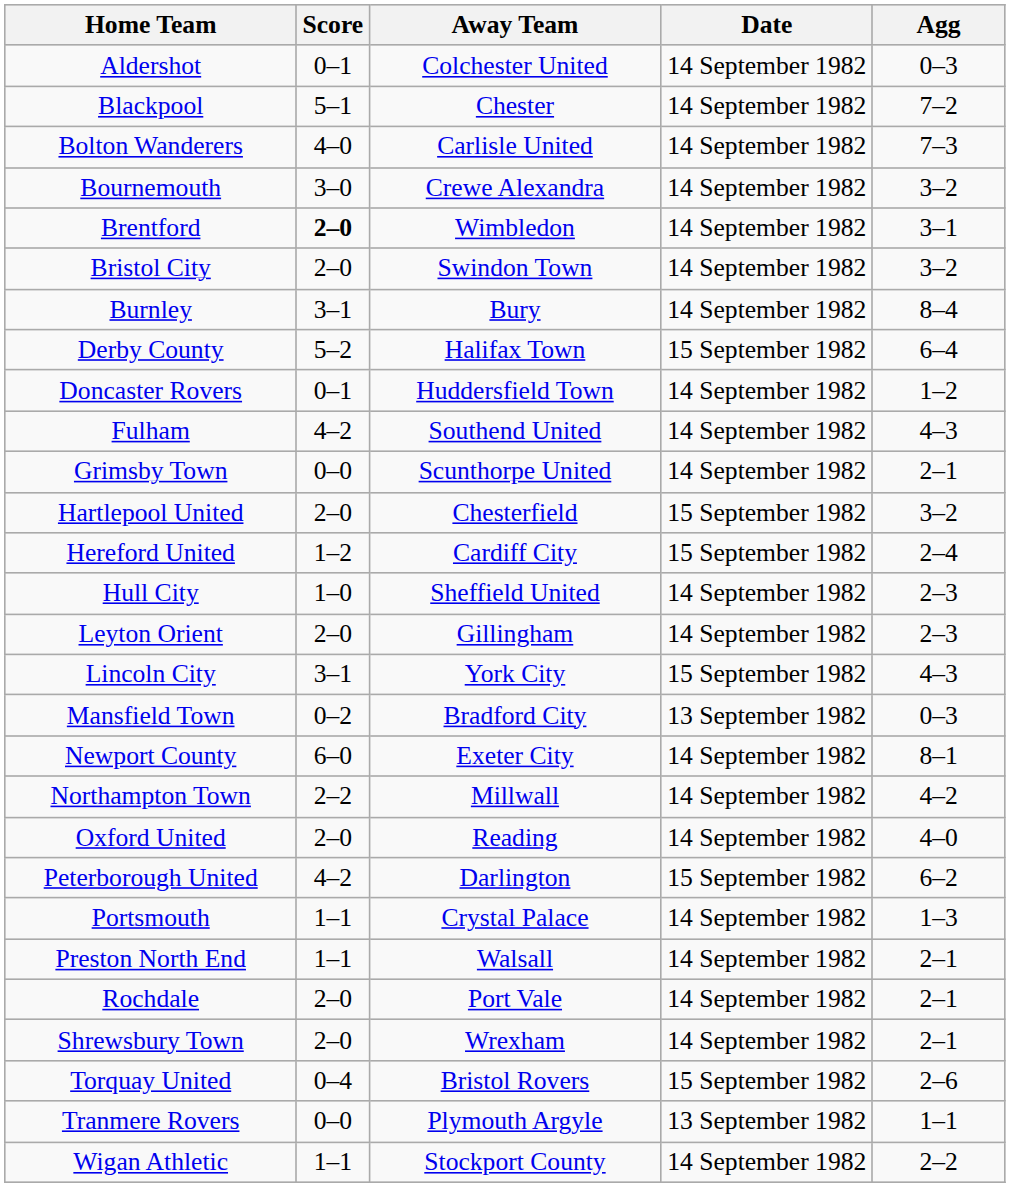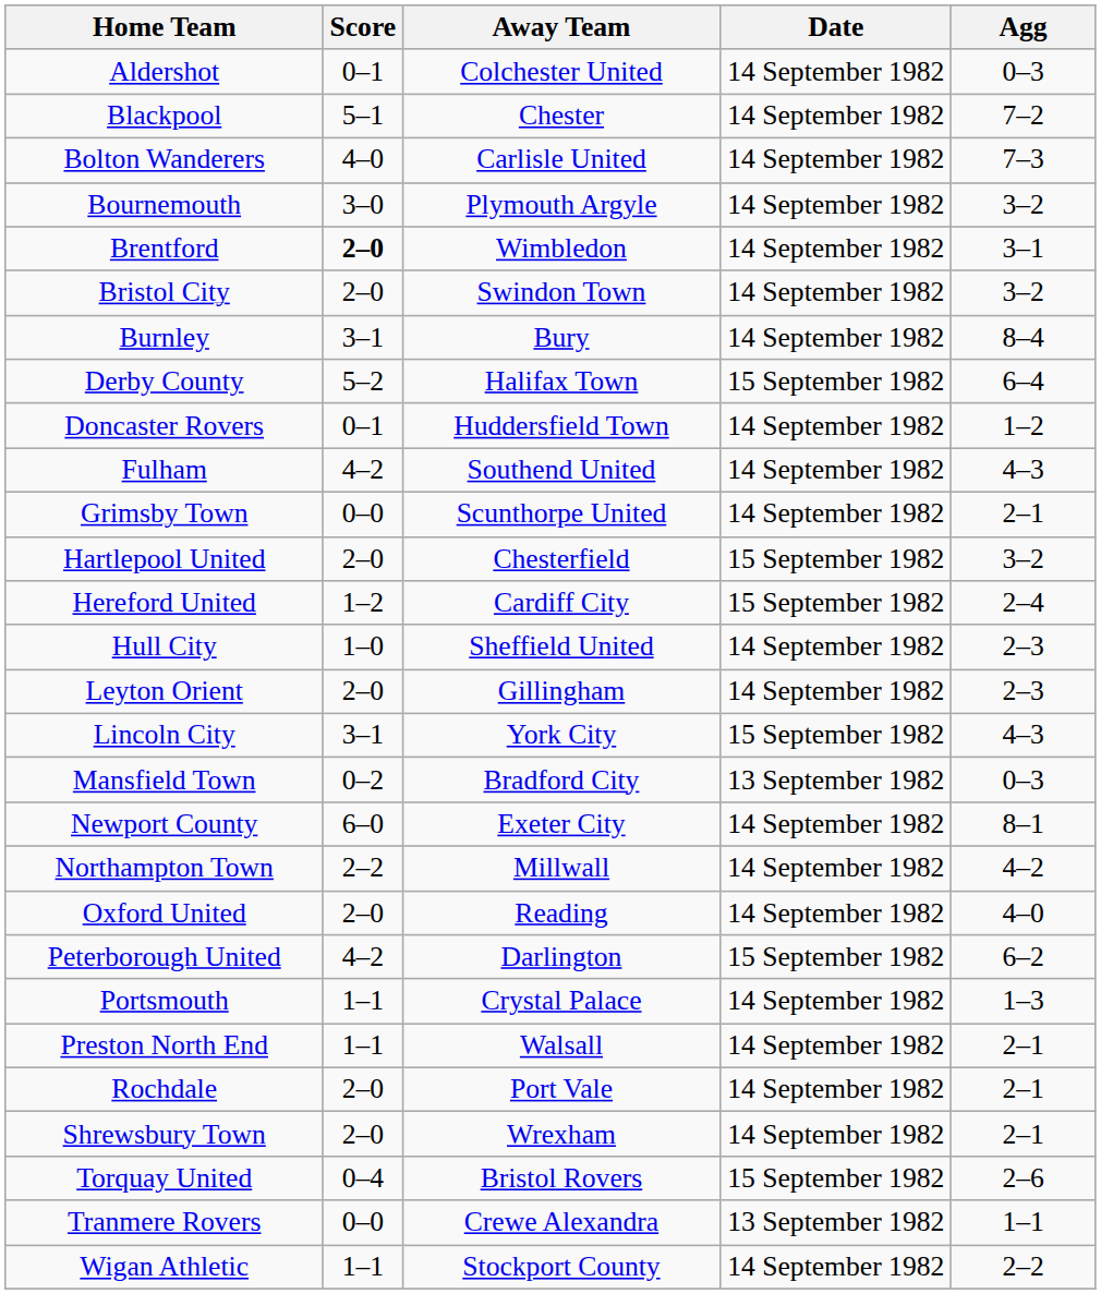 <table class="wikitable" style="text-align:center;">
 <tr>
 <th width=175>Home Team</th>
 <th width=20>Score</th>
 <th width=175>Away Team</th>
 <th width=125>Date</th>
 <th width= 75>Agg</th>
 </tr>
 <tr>
 <td><a href='#'>Aldershot</a></td>
 <td>0–1</td>
 <td><a href='#'>Colchester United</a></td>
 <td>14 September 1982</td>
 <td>0–3</td>
 </tr>
 <tr>
 <td><a href='#'>Blackpool</a></td>
 <td>5–1</td>
 <td><a href='#'>Chester</a></td>
 <td>14 September 1982</td>
 <td>7–2</td>
 </tr>
 <tr>
 <td><a href='#'>Bolton Wanderers</a></td>
 <td>4–0</td>
 <td><a href='#'>Carlisle United</a></td>
 <td>14 September 1982</td>
 <td>7–3</td>
 </tr>
 <tr>
 <td><a href='#'>Bournemouth</a></td>
 <td>3–0</td>
-<td><a href='#'>Crewe Alexandra</a></td>
+<td><a href='#'>Plymouth Argyle</a></td>
 <td>14 September 1982</td>
 <td>3–2</td>
 </tr>
 <tr>
 <td><a href='#'>Brentford</a></td>
 <td><strong>2–0</strong></td>
 <td><a href='#'>Wimbledon</a></td>
 <td>14 September 1982</td>
 <td>3–1</td>
 </tr>
 <tr>
 <td><a href='#'>Bristol City</a></td>
 <td>2–0</td>
 <td><a href='#'>Swindon Town</a></td>
 <td>14 September 1982</td>
 <td>3–2</td>
 </tr>
 <tr>
 <td><a href='#'>Burnley</a></td>
 <td>3–1</td>
 <td><a href='#'>Bury</a></td>
 <td>14 September 1982</td>
 <td>8–4</td>
 </tr>
 <tr>
 <td><a href='#'>Derby County</a></td>
 <td>5–2</td>
 <td><a href='#'>Halifax Town</a></td>
 <td>15 September 1982</td>
 <td>6–4</td>
 </tr>
 <tr>
 <td><a href='#'>Doncaster Rovers</a></td>
 <td>0–1</td>
 <td><a href='#'>Huddersfield Town</a></td>
 <td>14 September 1982</td>
 <td>1–2</td>
 </tr>
 <tr>
 <td><a href='#'>Fulham</a></td>
 <td>4–2</td>
 <td><a href='#'>Southend United</a></td>
 <td>14 September 1982</td>
 <td>4–3</td>
 </tr>
 <tr>
 <td><a href='#'>Grimsby Town</a></td>
 <td>0–0</td>
 <td><a href='#'>Scunthorpe United</a></td>
 <td>14 September 1982</td>
 <td>2–1</td>
 </tr>
 <tr>
 <td><a href='#'>Hartlepool United</a></td>
 <td>2–0</td>
 <td><a href='#'>Chesterfield</a></td>
 <td>15 September 1982</td>
 <td>3–2</td>
 </tr>
 <tr>
 <td><a href='#'>Hereford United</a></td>
 <td>1–2</td>
 <td><a href='#'>Cardiff City</a></td>
 <td>15 September 1982</td>
 <td>2–4</td>
 </tr>
 <tr>
 <td><a href='#'>Hull City</a></td>
 <td>1–0</td>
 <td><a href='#'>Sheffield United</a></td>
 <td>14 September 1982</td>
 <td>2–3</td>
 </tr>
 <tr>
 <td><a href='#'>Leyton Orient</a></td>
 <td>2–0</td>
 <td><a href='#'>Gillingham</a></td>
 <td>14 September 1982</td>
 <td>2–3</td>
 </tr>
 <tr>
 <td><a href='#'>Lincoln City</a></td>
 <td>3–1</td>
 <td><a href='#'>York City</a></td>
 <td>15 September 1982</td>
 <td>4–3</td>
 </tr>
 <tr>
 <td><a href='#'>Mansfield Town</a></td>
 <td>0–2</td>
 <td><a href='#'>Bradford City</a></td>
 <td>13 September 1982</td>
 <td>0–3</td>
 </tr>
 <tr>
 <td><a href='#'>Newport County</a></td>
 <td>6–0</td>
 <td><a href='#'>Exeter City</a></td>
 <td>14 September 1982</td>
 <td>8–1</td>
 </tr>
 <tr>
 <td><a href='#'>Northampton Town</a></td>
 <td>2–2</td>
 <td><a href='#'>Millwall</a></td>
 <td>14 September 1982</td>
 <td>4–2</td>
 </tr>
 <tr>
 <td><a href='#'>Oxford United</a></td>
 <td>2–0</td>
 <td><a href='#'>Reading</a></td>
 <td>14 September 1982</td>
 <td>4–0</td>
 </tr>
 <tr>
 <td><a href='#'>Peterborough United</a></td>
 <td>4–2</td>
 <td><a href='#'>Darlington</a></td>
 <td>15 September 1982</td>
 <td>6–2</td>
 </tr>
 <tr>
 <td><a href='#'>Portsmouth</a></td>
 <td>1–1</td>
 <td><a href='#'>Crystal Palace</a></td>
 <td>14 September 1982</td>
 <td>1–3</td>
 </tr>
 <tr>
 <td><a href='#'>Preston North End</a></td>
 <td>1–1</td>
 <td><a href='#'>Walsall</a></td>
 <td>14 September 1982</td>
 <td>2–1</td>
 </tr>
 <tr>
 <td><a href='#'>Rochdale</a></td>
 <td>2–0</td>
 <td><a href='#'>Port Vale</a></td>
 <td>14 September 1982</td>
 <td>2–1</td>
 </tr>
 <tr>
 <td><a href='#'>Shrewsbury Town</a></td>
 <td>2–0</td>
 <td><a href='#'>Wrexham</a></td>
 <td>14 September 1982</td>
 <td>2–1</td>
 </tr>
 <tr>
 <td><a href='#'>Torquay United</a></td>
 <td>0–4</td>
 <td><a href='#'>Bristol Rovers</a></td>
 <td>15 September 1982</td>
 <td>2–6</td>
 </tr>
 <tr>
 <td><a href='#'>Tranmere Rovers</a></td>
 <td>0–0</td>
-<td><a href='#'>Plymouth Argyle</a></td>
+<td><a href='#'>Crewe Alexandra</a></td>
 <td>13 September 1982</td>
 <td>1–1</td>
 </tr>
 <tr>
 <td><a href='#'>Wigan Athletic</a></td>
 <td>1–1</td>
 <td><a href='#'>Stockport County</a></td>
 <td>14 September 1982</td>
 <td>2–2</td>
 </tr>
 <tr>
 </tr>
 </table>
